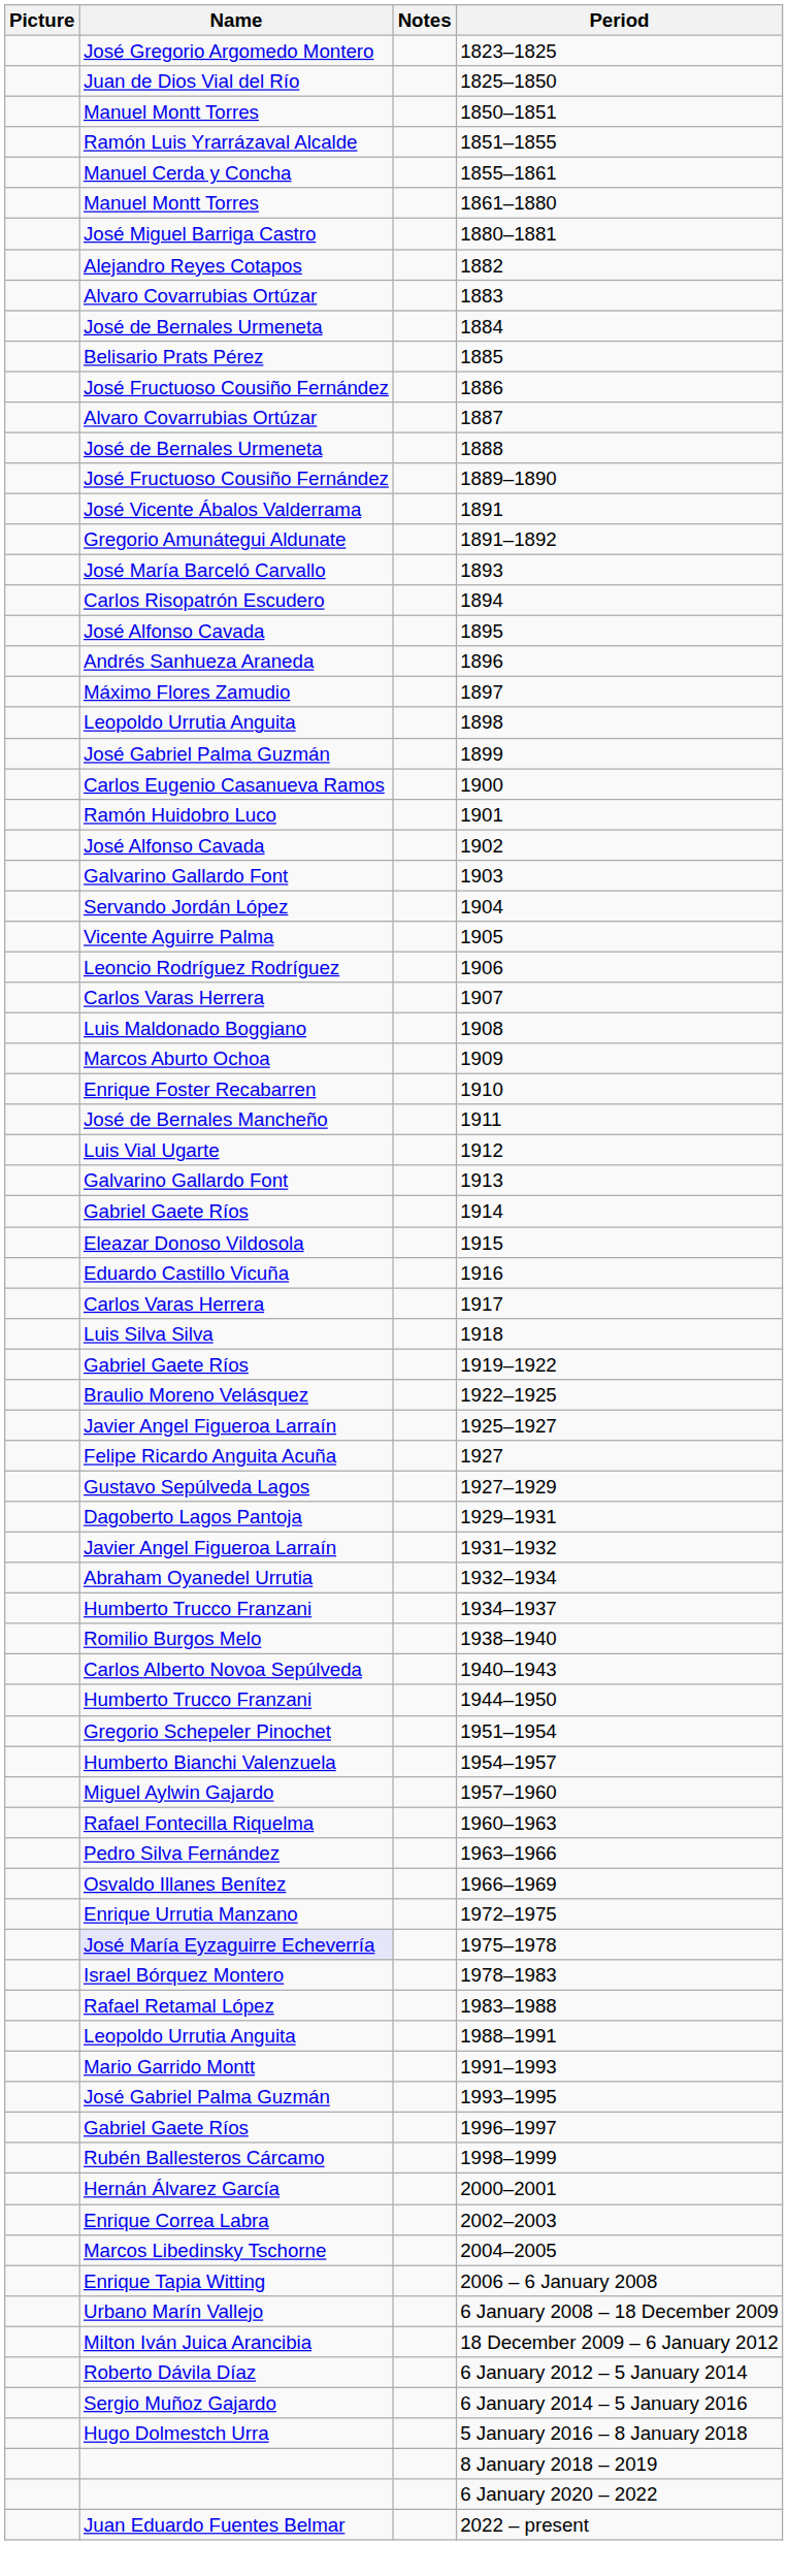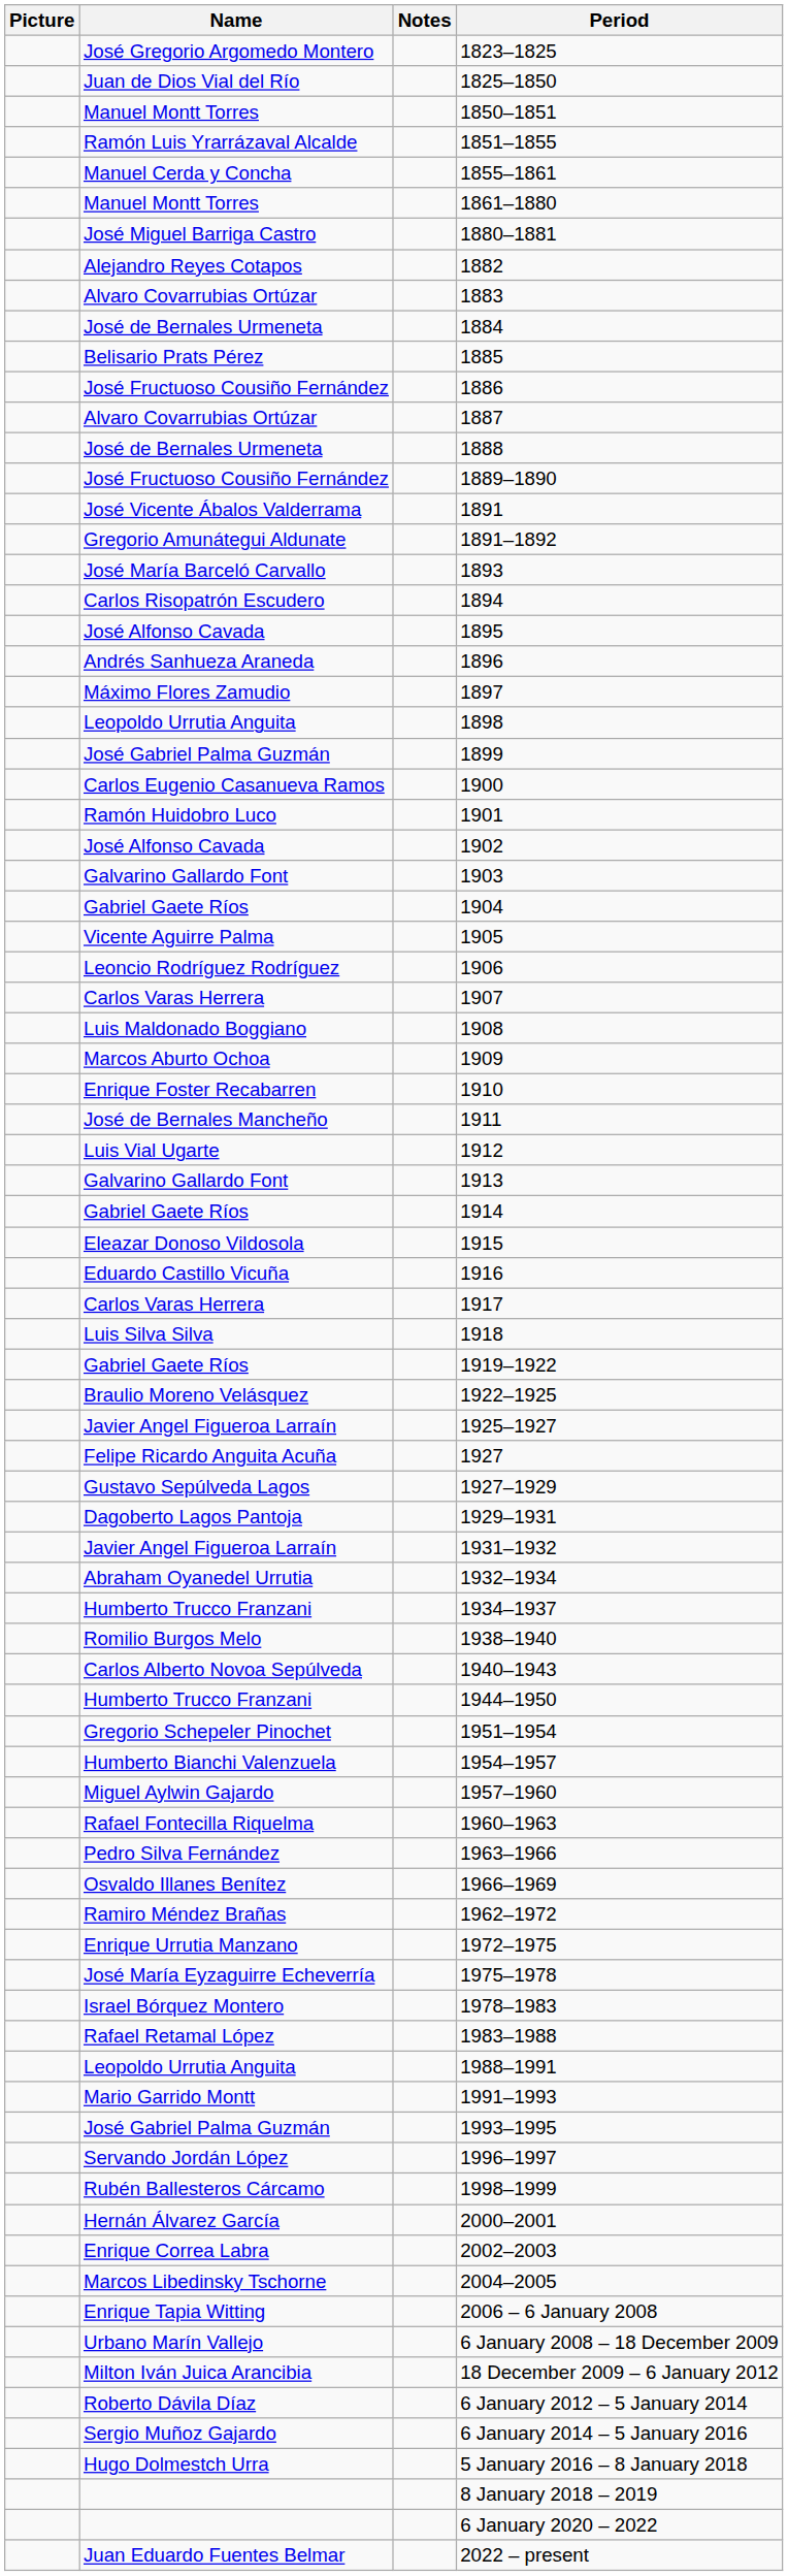 <table class="wikitable" style="font-size: 95%;">
 <tr>
 <th>Picture</th>
 <th>Name</th>
 <th>Notes</th>
 <th>Period</th>
 </tr>
 <tr>
 <td></td>
 <td><a href='#'>José Gregorio Argomedo Montero</a></td>
 <td></td>
 <td>1823–1825</td>
 </tr>
 <tr>
 <td></td>
 <td><a href='#'>Juan de Dios Vial del Río</a></td>
 <td></td>
 <td>1825–1850</td>
 </tr>
 <tr>
 <td></td>
 <td><a href='#'>Manuel Montt Torres</a></td>
 <td></td>
 <td>1850–1851</td>
 </tr>
 <tr>
 <td></td>
 <td><a href='#'>Ramón Luis Yrarrázaval Alcalde</a></td>
 <td></td>
 <td>1851–1855</td>
 </tr>
 <tr>
 <td></td>
 <td><a href='#'>Manuel Cerda y Concha</a></td>
 <td></td>
 <td>1855–1861</td>
 </tr>
 <tr>
 <td></td>
 <td><a href='#'>Manuel Montt Torres</a></td>
 <td></td>
 <td>1861–1880</td>
 </tr>
 <tr>
 <td></td>
 <td><a href='#'>José Miguel Barriga Castro</a></td>
 <td></td>
 <td>1880–1881</td>
 </tr>
 <tr>
 <td></td>
 <td><a href='#'>Alejandro Reyes Cotapos</a></td>
 <td></td>
 <td>1882</td>
 </tr>
 <tr>
 <td></td>
 <td><a href='#'>Alvaro Covarrubias Ortúzar</a></td>
 <td></td>
 <td>1883</td>
 </tr>
 <tr>
 <td></td>
 <td><a href='#'>José de Bernales Urmeneta</a></td>
 <td></td>
 <td>1884</td>
 </tr>
 <tr>
 <td></td>
 <td><a href='#'>Belisario Prats Pérez</a></td>
 <td></td>
 <td>1885</td>
 </tr>
 <tr>
 <td></td>
 <td><a href='#'>José Fructuoso Cousiño Fernández</a></td>
 <td></td>
 <td>1886</td>
 </tr>
 <tr>
 <td></td>
 <td><a href='#'>Alvaro Covarrubias Ortúzar</a></td>
 <td></td>
 <td>1887</td>
 </tr>
 <tr>
 <td></td>
 <td><a href='#'>José de Bernales Urmeneta</a></td>
 <td></td>
 <td>1888</td>
 </tr>
 <tr>
 <td></td>
 <td><a href='#'>José Fructuoso Cousiño Fernández</a></td>
 <td></td>
 <td>1889–1890</td>
 </tr>
 <tr>
 <td></td>
 <td><a href='#'>José Vicente Ábalos Valderrama</a></td>
 <td></td>
 <td>1891</td>
 </tr>
 <tr>
 <td></td>
 <td><a href='#'>Gregorio Amunátegui Aldunate</a></td>
 <td></td>
 <td>1891–1892</td>
 </tr>
 <tr>
 <td></td>
 <td><a href='#'>José María Barceló Carvallo</a></td>
 <td></td>
 <td>1893</td>
 </tr>
 <tr>
 <td></td>
 <td><a href='#'>Carlos Risopatrón Escudero</a></td>
 <td></td>
 <td>1894</td>
 </tr>
 <tr>
 <td></td>
 <td><a href='#'>José Alfonso Cavada</a></td>
 <td></td>
 <td>1895</td>
 </tr>
 <tr>
 <td></td>
 <td><a href='#'>Andrés Sanhueza Araneda</a></td>
 <td></td>
 <td>1896</td>
 </tr>
 <tr>
 <td></td>
 <td><a href='#'>Máximo Flores Zamudio</a></td>
 <td></td>
 <td>1897</td>
 </tr>
 <tr>
 <td></td>
 <td><a href='#'>Leopoldo Urrutia Anguita</a></td>
 <td></td>
 <td>1898</td>
 </tr>
 <tr>
 <td></td>
 <td><a href='#'>José Gabriel Palma Guzmán</a></td>
 <td></td>
 <td>1899</td>
 </tr>
 <tr>
 <td></td>
 <td><a href='#'>Carlos Eugenio Casanueva Ramos</a></td>
 <td></td>
 <td>1900</td>
 </tr>
 <tr>
 <td></td>
 <td><a href='#'>Ramón Huidobro Luco</a></td>
 <td></td>
 <td>1901</td>
 </tr>
 <tr>
 <td></td>
 <td><a href='#'>José Alfonso Cavada</a></td>
 <td></td>
 <td>1902</td>
 </tr>
 <tr>
 <td></td>
 <td><a href='#'>Galvarino Gallardo Font</a></td>
 <td></td>
 <td>1903</td>
 </tr>
 <tr>
 <td></td>
-<td><a href='#'>Servando Jordán López</a></td>
+<td><a href='#'>Gabriel Gaete Ríos</a></td>
 <td></td>
 <td>1904</td>
 </tr>
 <tr>
 <td></td>
 <td><a href='#'>Vicente Aguirre Palma</a></td>
 <td></td>
 <td>1905</td>
 </tr>
 <tr>
 <td></td>
 <td><a href='#'>Leoncio Rodríguez Rodríguez</a></td>
 <td></td>
 <td>1906</td>
 </tr>
 <tr>
 <td></td>
 <td><a href='#'>Carlos Varas Herrera</a></td>
 <td></td>
 <td>1907</td>
 </tr>
 <tr>
 <td></td>
 <td><a href='#'>Luis Maldonado Boggiano</a></td>
 <td></td>
 <td>1908</td>
 </tr>
 <tr>
 <td></td>
 <td><a href='#'>Marcos Aburto Ochoa</a></td>
 <td></td>
 <td>1909</td>
 </tr>
 <tr>
 <td></td>
 <td><a href='#'>Enrique Foster Recabarren</a></td>
 <td></td>
 <td>1910</td>
 </tr>
 <tr>
 <td></td>
 <td><a href='#'>José de Bernales Mancheño</a></td>
 <td></td>
 <td>1911</td>
 </tr>
 <tr>
 <td></td>
 <td><a href='#'>Luis Vial Ugarte</a></td>
 <td></td>
 <td>1912</td>
 </tr>
 <tr>
 <td></td>
 <td><a href='#'>Galvarino Gallardo Font</a></td>
 <td></td>
 <td>1913</td>
 </tr>
 <tr>
 <td></td>
 <td><a href='#'>Gabriel Gaete Ríos</a></td>
 <td></td>
 <td>1914</td>
 </tr>
 <tr>
 <td></td>
 <td><a href='#'>Eleazar Donoso Vildosola</a></td>
 <td></td>
 <td>1915</td>
 </tr>
 <tr>
 <td></td>
 <td><a href='#'>Eduardo Castillo Vicuña</a></td>
 <td></td>
 <td>1916</td>
 </tr>
 <tr>
 <td></td>
 <td><a href='#'>Carlos Varas Herrera</a></td>
 <td></td>
 <td>1917</td>
 </tr>
 <tr>
 <td></td>
 <td><a href='#'>Luis Silva Silva</a></td>
 <td></td>
 <td>1918</td>
 </tr>
 <tr>
 <td></td>
 <td><a href='#'>Gabriel Gaete Ríos</a></td>
 <td></td>
 <td>1919–1922</td>
 </tr>
 <tr>
 <td></td>
 <td><a href='#'>Braulio Moreno Velásquez</a></td>
 <td></td>
 <td>1922–1925</td>
 </tr>
 <tr>
 <td></td>
 <td><a href='#'>Javier Angel Figueroa Larraín</a></td>
 <td></td>
 <td>1925–1927</td>
 </tr>
 <tr>
 <td></td>
 <td><a href='#'>Felipe Ricardo Anguita Acuña</a></td>
 <td></td>
 <td>1927</td>
 </tr>
 <tr>
 <td></td>
 <td><a href='#'>Gustavo Sepúlveda Lagos</a></td>
 <td></td>
 <td>1927–1929</td>
 </tr>
 <tr>
 <td></td>
 <td><a href='#'>Dagoberto Lagos Pantoja</a></td>
 <td></td>
 <td>1929–1931</td>
 </tr>
 <tr>
 <td></td>
 <td><a href='#'>Javier Angel Figueroa Larraín</a></td>
 <td></td>
 <td>1931–1932</td>
 </tr>
 <tr>
 <td></td>
 <td><a href='#'>Abraham Oyanedel Urrutia</a></td>
 <td></td>
 <td>1932–1934</td>
 </tr>
 <tr>
 <td></td>
 <td><a href='#'>Humberto Trucco Franzani</a></td>
 <td></td>
 <td>1934–1937</td>
 </tr>
 <tr>
 <td></td>
 <td><a href='#'>Romilio Burgos Melo</a></td>
 <td></td>
 <td>1938–1940</td>
 </tr>
 <tr>
 <td></td>
 <td><a href='#'>Carlos Alberto Novoa Sepúlveda</a></td>
 <td></td>
 <td>1940–1943</td>
 </tr>
 <tr>
 <td></td>
 <td><a href='#'>Humberto Trucco Franzani</a></td>
 <td></td>
 <td>1944–1950</td>
 </tr>
 <tr>
 <td></td>
 <td><a href='#'>Gregorio Schepeler Pinochet</a></td>
 <td></td>
 <td>1951–1954</td>
 </tr>
 <tr>
 <td></td>
 <td><a href='#'>Humberto Bianchi Valenzuela</a></td>
 <td></td>
 <td>1954–1957</td>
 </tr>
 <tr>
 <td></td>
 <td><a href='#'>Miguel Aylwin Gajardo</a></td>
 <td></td>
 <td>1957–1960</td>
 </tr>
 <tr>
 <td></td>
 <td><a href='#'>Rafael Fontecilla Riquelma</a></td>
 <td></td>
 <td>1960–1963</td>
 </tr>
 <tr>
 <td></td>
 <td><a href='#'>Pedro Silva Fernández</a></td>
 <td></td>
 <td>1963–1966</td>
 </tr>
 <tr>
 <td></td>
 <td><a href='#'>Osvaldo Illanes Benítez</a></td>
 <td></td>
 <td>1966–1969</td>
 </tr>
 <tr>
 <td></td>
+<td><a href='#'>Ramiro Méndez Brañas</a></td>
+<td></td>
+<td>1962–1972</td>
+</tr>
+<tr>
+<td></td>
 <td><a href='#'>Enrique Urrutia Manzano</a></td>
 <td></td>
 <td>1972–1975</td>
 </tr>
 <tr>
 <td></td>
-<td style="background: lavender;"><a href='#'>José María Eyzaguirre Echeverría</a></td>
+<td><a href='#'>José María Eyzaguirre Echeverría</a></td>
 <td></td>
 <td>1975–1978</td>
 </tr>
 <tr>
 <td></td>
 <td><a href='#'>Israel Bórquez Montero</a></td>
 <td></td>
 <td>1978–1983</td>
 </tr>
 <tr>
 <td></td>
 <td><a href='#'>Rafael Retamal López</a></td>
 <td></td>
 <td>1983–1988</td>
 </tr>
 <tr>
 <td></td>
 <td><a href='#'>Leopoldo Urrutia Anguita</a></td>
 <td></td>
 <td>1988–1991</td>
 </tr>
 <tr>
 <td></td>
 <td><a href='#'>Mario Garrido Montt</a></td>
 <td></td>
 <td>1991–1993</td>
 </tr>
 <tr>
 <td></td>
 <td><a href='#'>José Gabriel Palma Guzmán</a></td>
 <td></td>
 <td>1993–1995</td>
 </tr>
 <tr>
 <td></td>
-<td><a href='#'>Gabriel Gaete Ríos</a></td>
+<td><a href='#'>Servando Jordán López</a></td>
 <td></td>
 <td>1996–1997</td>
 </tr>
 <tr>
 <td></td>
 <td><a href='#'>Rubén Ballesteros Cárcamo</a></td>
 <td></td>
 <td>1998–1999</td>
 </tr>
 <tr>
 <td></td>
 <td><a href='#'>Hernán Álvarez García</a></td>
 <td></td>
 <td>2000–2001</td>
 </tr>
 <tr>
 <td></td>
 <td><a href='#'>Enrique Correa Labra</a></td>
 <td></td>
 <td>2002–2003</td>
 </tr>
 <tr>
 <td></td>
 <td><a href='#'>Marcos Libedinsky Tschorne</a></td>
 <td></td>
 <td>2004–2005</td>
 </tr>
 <tr>
 <td></td>
 <td><a href='#'>Enrique Tapia Witting</a></td>
 <td></td>
 <td>2006 – 6 January 2008</td>
 </tr>
 <tr>
 <td></td>
 <td><a href='#'>Urbano Marín Vallejo</a></td>
 <td></td>
 <td>6 January 2008 – 18 December 2009</td>
 </tr>
 <tr>
 <td></td>
 <td><a href='#'>Milton Iván Juica Arancibia</a></td>
 <td></td>
 <td>18 December 2009 – 6 January 2012</td>
 </tr>
 <tr>
 <td></td>
 <td><a href='#'>Roberto Dávila Díaz</a></td>
 <td></td>
 <td>6 January 2012 – 5 January 2014</td>
 </tr>
 <tr>
 <td></td>
 <td><a href='#'>Sergio Muñoz Gajardo</a></td>
 <td></td>
 <td>6 January 2014 – 5 January 2016</td>
 </tr>
 <tr>
 <td></td>
 <td><a href='#'>Hugo Dolmestch Urra</a></td>
 <td></td>
 <td>5 January 2016 – 8 January 2018</td>
 </tr>
 <tr>
 <td></td>
 <td></td>
 <td></td>
 <td>8 January 2018 – 2019</td>
 </tr>
 <tr>
 <td></td>
 <td></td>
 <td></td>
 <td>6 January 2020 – 2022</td>
 </tr>
 <tr>
 <td></td>
 <td><a href='#'>Juan Eduardo Fuentes Belmar</a></td>
 <td></td>
 <td>2022 – present</td>
 </tr>
 </table>
